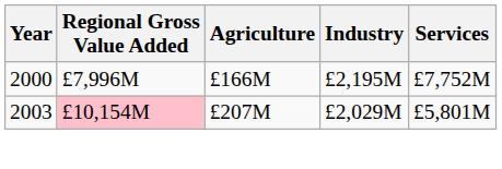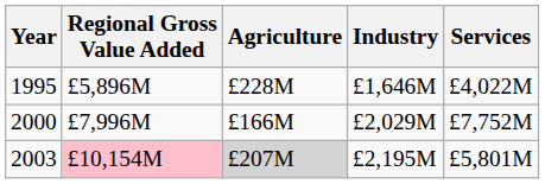 <table class="wikitable">
 <tr>
 <th>Year</th>
 <th>Regional Gross<br>Value Added</th>
 <th>Agriculture</th>
 <th>Industry</th>
 <th>Services</th>
 </tr>
 <tr>
+<td>1995</td>
+<td>£5,896M</td>
+<td>£228M</td>
+<td>£1,646M</td>
+<td>£4,022M</td>
+</tr>
+<tr>
 <td>2000</td>
 <td>£7,996M</td>
 <td>£166M</td>
-<td>£2,195M</td>
+<td>£2,029M</td>
 <td>£7,752M</td>
 </tr>
 <tr>
 <td>2003</td>
 <td style="background: pink;">£10,154M</td>
-<td>£207M</td>
-<td>£2,029M</td>
+<td style="background: lightgrey;">£207M</td>
+<td>£2,195M</td>
 <td>£5,801M</td>
 </tr>
 </table>
